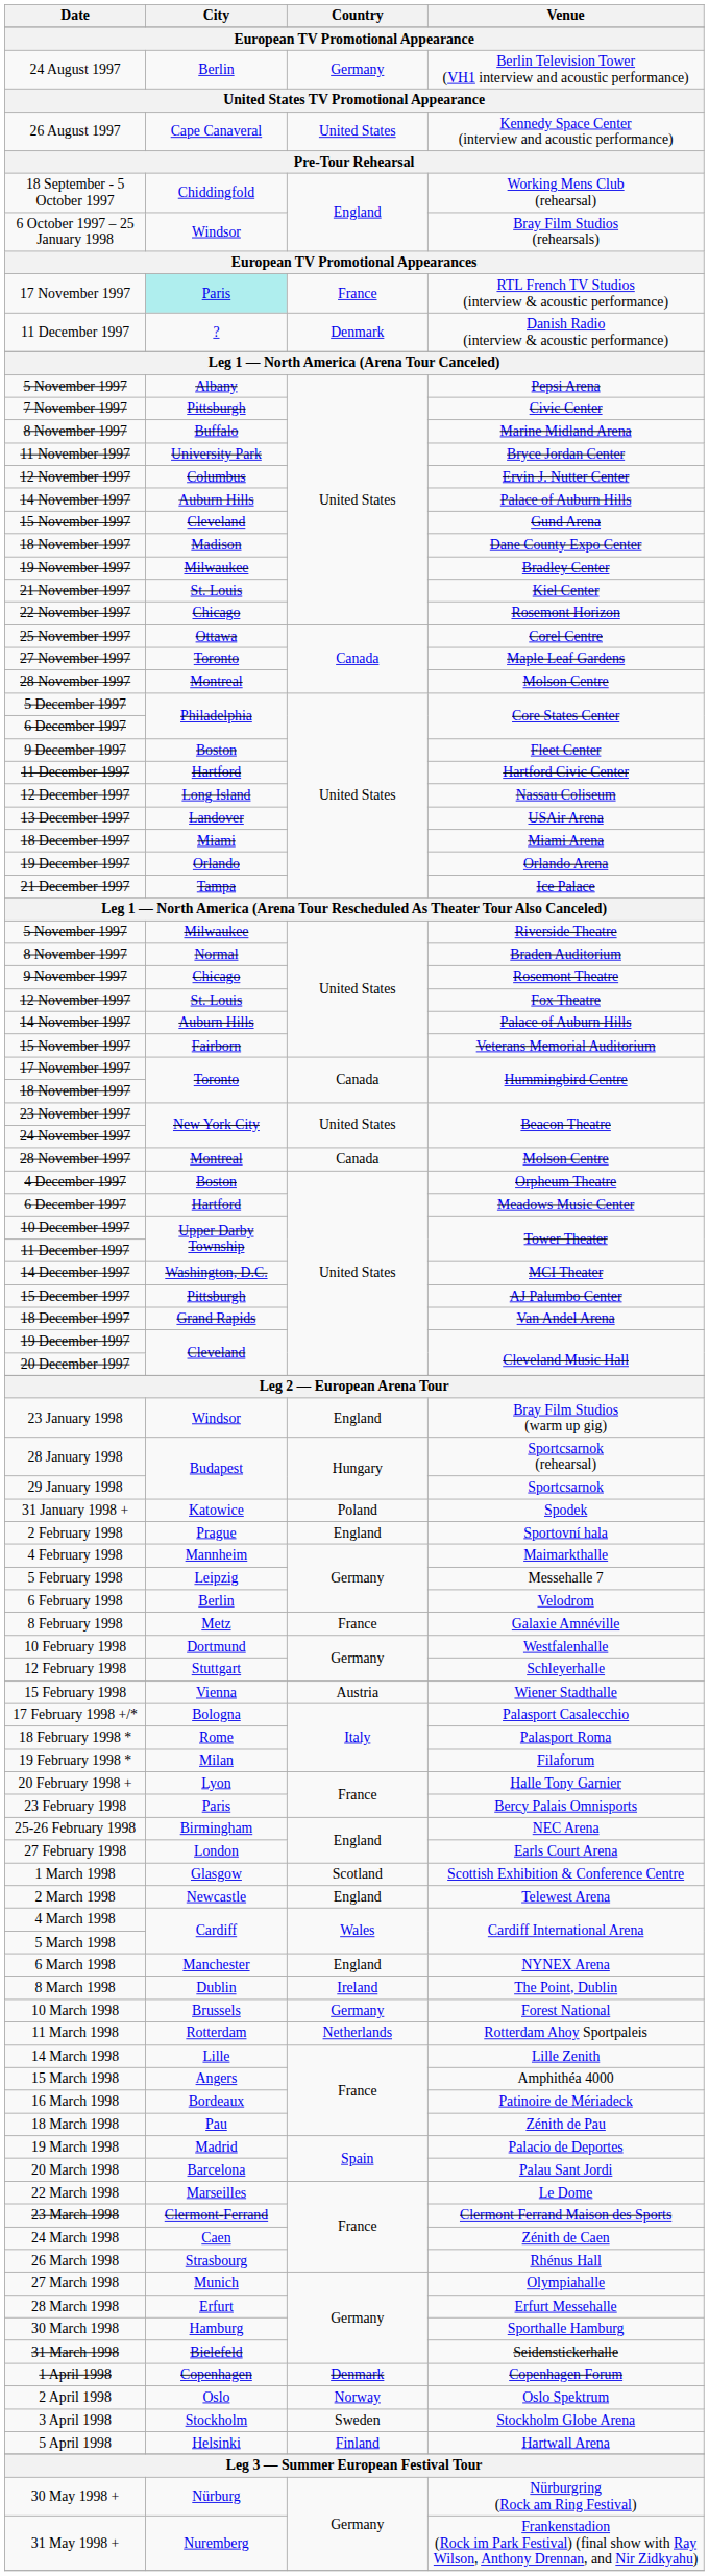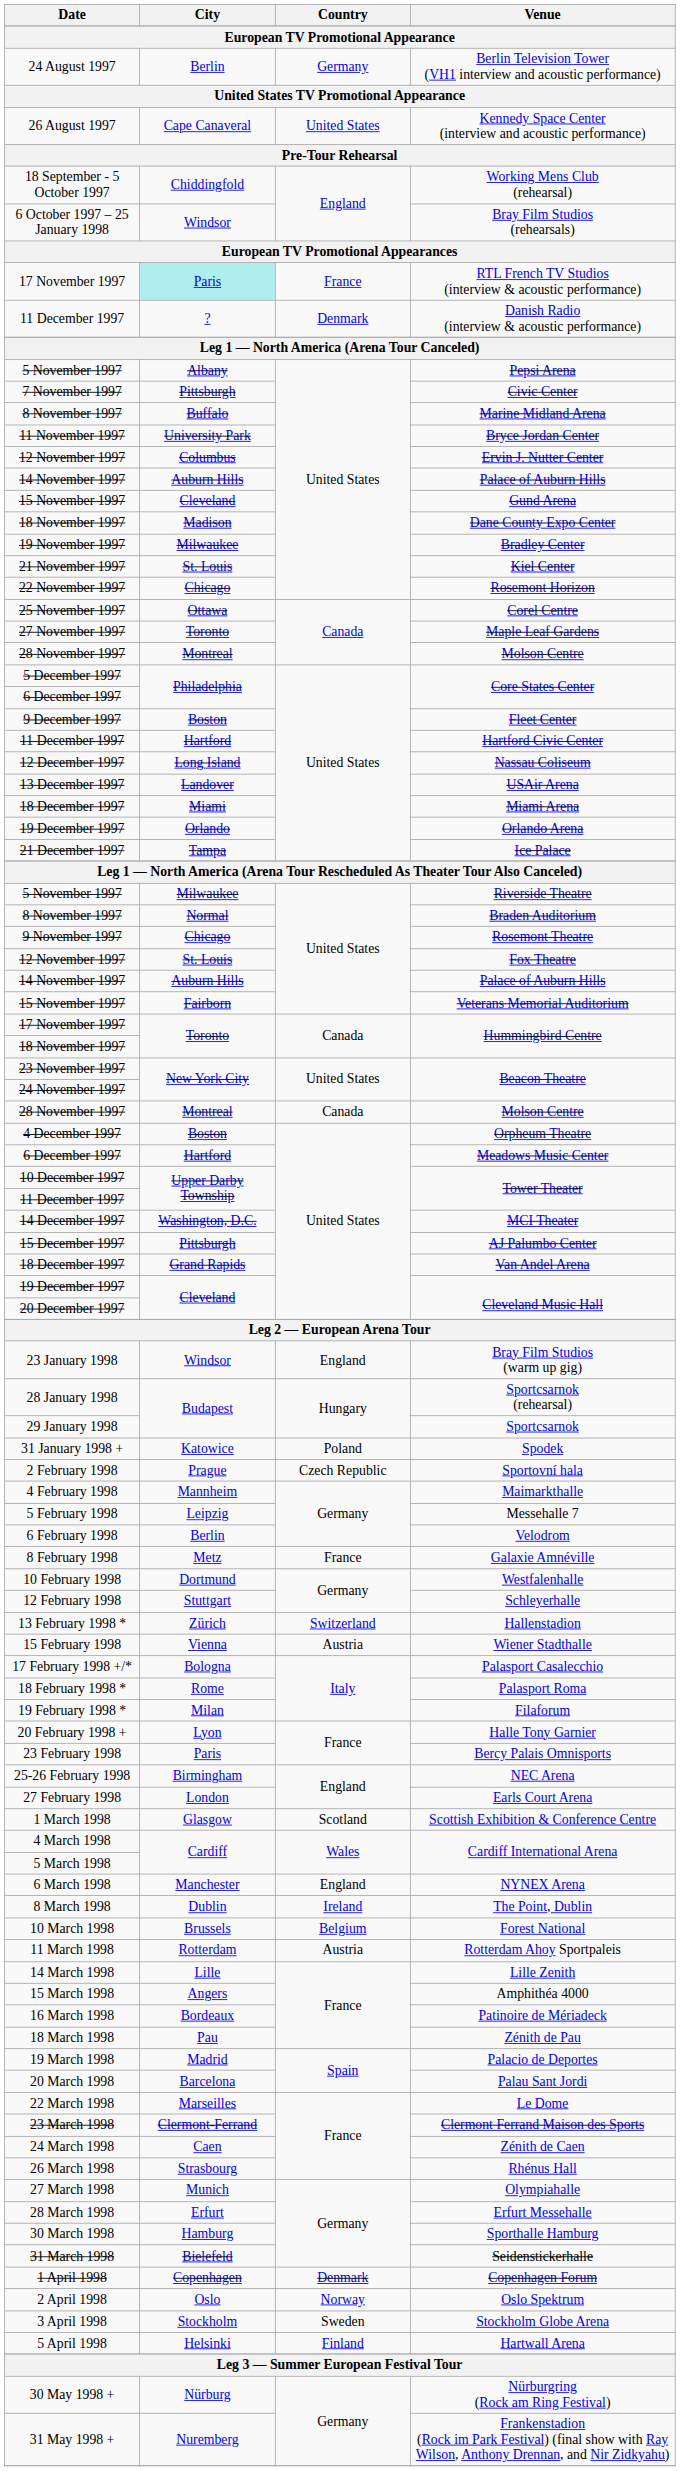 <table class="wikitable" style="text-align:center;">
 <tr>
 <th width="150">Date</th>
 <th width="150">City</th>
 <th width="150">Country</th>
 <th width="300">Venue</th>
 </tr>
 <tr style="background:#ddd;">
 </tr>
 <tr>
 <th colspan="4">European TV Promotional Appearance</th>
 </tr>
 <tr>
 <td>24 August 1997</td>
 <td><a href='#'>Berlin</a></td>
 <td><a href='#'>Germany</a></td>
 <td><a href='#'>Berlin Television Tower</a><br>(<a href='#'>VH1</a> interview and acoustic performance)</td>
 </tr>
 <tr>
 <th colspan="4">United States TV Promotional Appearance</th>
 </tr>
 <tr>
 <td>26 August 1997</td>
 <td><a href='#'>Cape Canaveral</a></td>
 <td><a href='#'>United States</a></td>
 <td><a href='#'>Kennedy Space Center</a><br>(interview and acoustic performance)</td>
 </tr>
 <tr>
 <th colspan="4">Pre-Tour Rehearsal</th>
 </tr>
 <tr>
 <td>18 September - 5 October 1997</td>
 <td><a href='#'>Chiddingfold</a></td>
 <td rowspan="2"><a href='#'>England</a></td>
 <td><a href='#'>Working Mens Club</a><br>(rehearsal)</td>
 </tr>
 <tr>
 <td>6 October 1997 – 25 January 1998</td>
 <td><a href='#'>Windsor</a></td>
 <td><a href='#'>Bray Film Studios</a><br>(rehearsals)</td>
 </tr>
 <tr>
 <th colspan="4">European TV Promotional Appearances</th>
 </tr>
 <tr>
 <td>17 November 1997</td>
 <td style="background: paleturquoise;"><a href='#'>Paris</a></td>
 <td><a href='#'>France</a></td>
 <td><a href='#'>RTL French TV Studios</a><br>(interview & acoustic performance)</td>
 </tr>
 <tr>
 <td>11 December 1997</td>
 <td><a href='#'>?</a></td>
 <td><a href='#'>Denmark</a></td>
 <td><a href='#'>Danish Radio</a><br>(interview & acoustic performance)</td>
 </tr>
 <tr>
 </tr>
 <tr>
 <th colspan="4">Leg 1 — North America (Arena Tour Canceled)</th>
 </tr>
 <tr>
 <td><s>5 November 1997</s></td>
 <td><s><a href='#'>Albany</a></s></td>
 <td rowspan="11">United States</td>
 <td><s><a href='#'>Pepsi Arena</a></s></td>
 </tr>
 <tr>
 <td><s>7 November 1997</s></td>
 <td><s><a href='#'>Pittsburgh</a></s></td>
 <td><s><a href='#'>Civic Center</a></s></td>
 </tr>
 <tr>
 <td><s>8 November 1997</s></td>
 <td><s><a href='#'>Buffalo</a></s></td>
 <td><s><a href='#'>Marine Midland Arena</a></s></td>
 </tr>
 <tr>
 <td><s>11 November 1997</s></td>
 <td><s><a href='#'>University Park</a></s></td>
 <td><s><a href='#'>Bryce Jordan Center</a></s></td>
 </tr>
 <tr>
 <td><s>12 November 1997</s></td>
 <td><s><a href='#'>Columbus</a></s></td>
 <td><s><a href='#'>Ervin J. Nutter Center</a></s></td>
 </tr>
 <tr>
 <td><s>14 November 1997</s></td>
 <td><s><a href='#'>Auburn Hills</a></s></td>
 <td><s><a href='#'>Palace of Auburn Hills</a></s></td>
 </tr>
 <tr>
 <td><s>15 November 1997</s></td>
 <td><s><a href='#'>Cleveland</a></s></td>
 <td><s><a href='#'>Gund Arena</a></s></td>
 </tr>
 <tr>
 <td><s>18 November 1997</s></td>
 <td><s><a href='#'>Madison</a></s></td>
 <td><s><a href='#'>Dane County Expo Center</a></s></td>
 </tr>
 <tr>
 <td><s>19 November 1997</s></td>
 <td><s><a href='#'>Milwaukee</a></s></td>
 <td><s><a href='#'>Bradley Center</a></s></td>
 </tr>
 <tr>
 <td><s>21 November 1997</s></td>
 <td><s><a href='#'>St. Louis</a></s></td>
 <td><s><a href='#'>Kiel Center</a></s></td>
 </tr>
 <tr>
 <td><s>22 November 1997</s></td>
 <td><s><a href='#'>Chicago</a></s></td>
 <td><s><a href='#'>Rosemont Horizon</a></s></td>
 </tr>
 <tr>
 <td><s>25 November 1997</s></td>
 <td><s><a href='#'>Ottawa</a></s></td>
 <td rowspan="3"><a href='#'>Canada</a></td>
 <td><s><a href='#'>Corel Centre</a></s></td>
 </tr>
 <tr>
 <td><s>27 November 1997</s></td>
 <td><s><a href='#'>Toronto</a></s></td>
 <td><s><a href='#'>Maple Leaf Gardens</a></s></td>
 </tr>
 <tr>
 <td><s>28 November 1997</s></td>
 <td><s><a href='#'>Montreal</a></s></td>
 <td><s><a href='#'>Molson Centre</a></s></td>
 </tr>
 <tr>
 <td><s>5 December 1997</s></td>
 <td rowspan="2"><s><a href='#'>Philadelphia</a></s></td>
 <td rowspan="9">United States</td>
 <td rowspan="2"><s><a href='#'>Core States Center</a></s></td>
 </tr>
 <tr>
 <td><s>6 December 1997</s></td>
 </tr>
 <tr>
 <td><s>9 December 1997</s></td>
 <td><s><a href='#'>Boston</a></s></td>
 <td><s><a href='#'>Fleet Center</a></s></td>
 </tr>
 <tr>
 <td><s>11 December 1997</s></td>
 <td><s><a href='#'>Hartford</a></s></td>
 <td><s><a href='#'>Hartford Civic Center</a></s></td>
 </tr>
 <tr>
 <td><s>12 December 1997</s></td>
 <td><s><a href='#'>Long Island</a></s></td>
 <td><s><a href='#'>Nassau Coliseum</a></s></td>
 </tr>
 <tr>
 <td><s>13 December 1997</s></td>
 <td><s><a href='#'>Landover</a></s></td>
 <td><s><a href='#'>USAir Arena</a></s></td>
 </tr>
 <tr>
 <td><s>18 December 1997</s></td>
 <td><s><a href='#'>Miami</a></s></td>
 <td><s><a href='#'>Miami Arena</a></s></td>
 </tr>
 <tr>
 <td><s>19 December 1997</s></td>
 <td><s><a href='#'>Orlando</a></s></td>
 <td><s><a href='#'>Orlando Arena</a></s></td>
 </tr>
 <tr>
 <td><s>21 December 1997</s></td>
 <td><s><a href='#'>Tampa</a></s></td>
 <td><s><a href='#'>Ice Palace</a></s></td>
 </tr>
 <tr>
 </tr>
 <tr>
 <th colspan="4">Leg 1 — North America (Arena Tour Rescheduled As Theater Tour Also Canceled)</th>
 </tr>
 <tr>
 <td><s>5 November 1997</s></td>
 <td><s><a href='#'>Milwaukee</a></s></td>
 <td rowspan="6">United States</td>
 <td><s><a href='#'>Riverside Theatre</a></s></td>
 </tr>
 <tr>
 <td><s>8 November 1997</s></td>
 <td><s><a href='#'>Normal</a></s></td>
 <td><s><a href='#'>Braden Auditorium</a></s></td>
 </tr>
 <tr>
 <td><s>9 November 1997</s></td>
 <td><s><a href='#'>Chicago</a></s></td>
 <td><s><a href='#'>Rosemont Theatre</a></s></td>
 </tr>
 <tr>
 <td><s>12 November 1997</s></td>
 <td><s><a href='#'>St. Louis</a></s></td>
 <td><s><a href='#'>Fox Theatre</a></s></td>
 </tr>
 <tr>
 <td><s>14 November 1997</s></td>
 <td><s><a href='#'>Auburn Hills</a></s></td>
 <td><s><a href='#'>Palace of Auburn Hills</a></s></td>
 </tr>
 <tr>
 <td><s>15 November 1997</s></td>
 <td><s><a href='#'>Fairborn</a></s></td>
 <td><s><a href='#'>Veterans Memorial Auditorium</a></s></td>
 </tr>
 <tr>
 <td><s>17 November 1997</s></td>
 <td rowspan="2"><s><a href='#'>Toronto</a></s></td>
 <td rowspan="2">Canada</td>
 <td rowspan="2"><s><a href='#'>Hummingbird Centre</a></s></td>
 </tr>
 <tr>
 <td><s>18 November 1997</s></td>
 </tr>
 <tr>
 <td><s>23 November 1997</s></td>
 <td rowspan="2"><s><a href='#'>New York City</a></s></td>
 <td rowspan="2">United States</td>
 <td rowspan="2"><s><a href='#'>Beacon Theatre</a></s></td>
 </tr>
 <tr>
 <td><s>24 November 1997</s></td>
 </tr>
 <tr>
 <td><s>28 November 1997</s></td>
 <td><s><a href='#'>Montreal</a></s></td>
 <td>Canada</td>
 <td><s><a href='#'>Molson Centre</a></s></td>
 </tr>
 <tr>
 <td><s>4 December 1997</s></td>
 <td><s><a href='#'>Boston</a></s></td>
 <td rowspan="9">United States</td>
 <td><s><a href='#'>Orpheum Theatre</a></s></td>
 </tr>
 <tr>
 <td><s>6 December 1997</s></td>
 <td><s><a href='#'>Hartford</a></s></td>
 <td><s><a href='#'>Meadows Music Center</a></s></td>
 </tr>
 <tr>
 <td><s>10 December 1997</s></td>
 <td rowspan="2"><s><a href='#'>Upper Darby Township</a></s></td>
 <td rowspan="2"><s><a href='#'>Tower Theater</a></s></td>
 </tr>
 <tr>
 <td><s>11 December 1997</s></td>
 </tr>
 <tr>
 <td><s>14 December 1997</s></td>
 <td><s><a href='#'>Washington, D.C.</a></s></td>
 <td><s><a href='#'>MCI Theater</a></s></td>
 </tr>
 <tr>
 <td><s>15 December 1997</s></td>
 <td><s><a href='#'>Pittsburgh</a></s></td>
 <td><s><a href='#'>AJ Palumbo Center</a></s></td>
 </tr>
 <tr>
 <td><s>18 December 1997</s></td>
 <td><s><a href='#'>Grand Rapids</a></s></td>
 <td><s><a href='#'>Van Andel Arena</a></s></td>
 </tr>
 <tr>
 <td><s>19 December 1997</s></td>
 <td rowspan="2"><s><a href='#'>Cleveland</a></s></td>
 <td rowspan="2"><br><s><a href='#'>Cleveland Music Hall</a></s></td>
 </tr>
 <tr>
 <td><s>20 December 1997</s></td>
 </tr>
 <tr>
 </tr>
 <tr>
 <th colspan="4">Leg 2 — European Arena Tour</th>
 </tr>
 <tr>
 <td>23 January 1998</td>
 <td><a href='#'>Windsor</a></td>
 <td>England</td>
 <td><a href='#'>Bray Film Studios</a><br>(warm up gig)</td>
 </tr>
 <tr>
 <td>28 January 1998</td>
 <td rowspan="2"><a href='#'>Budapest</a></td>
 <td rowspan="2">Hungary</td>
 <td><a href='#'>Sportcsarnok</a><br>(rehearsal)</td>
 </tr>
 <tr>
 <td>29 January 1998</td>
 <td><a href='#'>Sportcsarnok</a></td>
 </tr>
 <tr>
 <td>31 January 1998 +</td>
 <td><a href='#'>Katowice</a></td>
 <td>Poland</td>
 <td><a href='#'>Spodek</a></td>
 </tr>
 <tr>
 <td>2 February 1998</td>
 <td><a href='#'>Prague</a></td>
-<td>England</td>
+<td>Czech Republic</td>
 <td><a href='#'>Sportovní hala</a></td>
 </tr>
 <tr>
 <td>4 February 1998</td>
 <td><a href='#'>Mannheim</a></td>
 <td rowspan=3>Germany</td>
 <td><a href='#'>Maimarkthalle</a></td>
 </tr>
 <tr>
 <td>5 February 1998</td>
 <td><a href='#'>Leipzig</a></td>
 <td>Messehalle 7</td>
 </tr>
 <tr>
 <td>6 February 1998</td>
 <td><a href='#'>Berlin</a></td>
 <td><a href='#'>Velodrom</a></td>
 </tr>
 <tr>
 <td>8 February 1998</td>
 <td><a href='#'>Metz</a></td>
 <td>France</td>
 <td><a href='#'>Galaxie Amnéville</a></td>
 </tr>
 <tr>
 <td>10 February 1998</td>
 <td><a href='#'>Dortmund</a></td>
 <td rowspan=2>Germany</td>
 <td><a href='#'>Westfalenhalle</a></td>
 </tr>
 <tr>
 <td>12 February 1998</td>
 <td><a href='#'>Stuttgart</a></td>
 <td><a href='#'>Schleyerhalle</a></td>
+</tr>
+<tr>
+<td>13 February 1998 *</td>
+<td><a href='#'>Zürich</a></td>
+<td><a href='#'>Switzerland</a></td>
+<td><a href='#'>Hallenstadion</a></td>
 </tr>
 <tr>
 <td>15 February 1998</td>
 <td><a href='#'>Vienna</a></td>
 <td>Austria</td>
 <td><a href='#'>Wiener Stadthalle</a></td>
 </tr>
 <tr>
 <td>17 February 1998 +/*</td>
 <td><a href='#'>Bologna</a></td>
 <td rowspan=3><a href='#'>Italy</a></td>
 <td><a href='#'>Palasport Casalecchio</a></td>
 </tr>
 <tr>
 <td>18 February 1998 *</td>
 <td><a href='#'>Rome</a></td>
 <td><a href='#'>Palasport Roma</a></td>
 </tr>
 <tr>
 <td>19 February 1998 *</td>
 <td><a href='#'>Milan</a></td>
 <td><a href='#'>Filaforum</a></td>
 </tr>
 <tr>
 <td>20 February 1998 +</td>
 <td><a href='#'>Lyon</a></td>
 <td rowspan=2>France</td>
 <td><a href='#'>Halle Tony Garnier</a></td>
 </tr>
 <tr>
 <td>23 February 1998</td>
 <td><a href='#'>Paris</a></td>
 <td><a href='#'>Bercy Palais Omnisports</a></td>
 </tr>
 <tr>
 <td>25-26 February 1998</td>
 <td><a href='#'>Birmingham</a></td>
 <td rowspan=2>England</td>
 <td><a href='#'>NEC Arena</a></td>
 </tr>
 <tr>
 <td>27 February 1998</td>
 <td><a href='#'>London</a></td>
 <td><a href='#'>Earls Court Arena</a></td>
 </tr>
 <tr>
 <td>1 March 1998</td>
 <td><a href='#'>Glasgow</a></td>
 <td>Scotland</td>
 <td><a href='#'>Scottish Exhibition & Conference Centre</a></td>
 </tr>
 <tr>
-<td>2 March 1998</td>
-<td><a href='#'>Newcastle</a></td>
-<td>England</td>
-<td><a href='#'>Telewest Arena</a></td>
-</tr>
-<tr>
 <td>4 March 1998</td>
 <td rowspan=2><a href='#'>Cardiff</a></td>
 <td rowspan=2><a href='#'>Wales</a></td>
 <td rowspan=2><a href='#'>Cardiff International Arena</a></td>
 </tr>
 <tr>
 <td>5 March 1998</td>
 </tr>
 <tr>
 <td>6 March 1998</td>
 <td><a href='#'>Manchester</a></td>
 <td>England</td>
 <td><a href='#'>NYNEX Arena</a></td>
 </tr>
 <tr>
 <td>8 March 1998</td>
 <td><a href='#'>Dublin</a></td>
 <td><a href='#'>Ireland</a></td>
 <td><a href='#'>The Point, Dublin</a></td>
 </tr>
 <tr>
 <td>10 March 1998</td>
 <td><a href='#'>Brussels</a></td>
-<td><a href='#'>Germany</a></td>
+<td><a href='#'>Belgium</a></td>
 <td><a href='#'>Forest National</a></td>
 </tr>
 <tr>
 <td>11 March 1998</td>
 <td><a href='#'>Rotterdam</a></td>
-<td><a href='#'>Netherlands</a></td>
+<td>Austria</td>
 <td><a href='#'>Rotterdam Ahoy</a> Sportpaleis</td>
 </tr>
 <tr>
 <td>14 March 1998</td>
 <td><a href='#'>Lille</a></td>
 <td rowspan=4>France</td>
 <td><a href='#'>Lille Zenith</a></td>
 </tr>
 <tr>
 <td>15 March 1998</td>
 <td><a href='#'>Angers</a></td>
 <td>Amphithéa 4000</td>
 </tr>
 <tr>
 <td>16 March 1998</td>
 <td><a href='#'>Bordeaux</a></td>
 <td><a href='#'>Patinoire de Mériadeck</a></td>
 </tr>
 <tr>
 <td>18 March 1998</td>
 <td><a href='#'>Pau</a></td>
 <td><a href='#'>Zénith de Pau</a></td>
 </tr>
 <tr>
 <td>19 March 1998</td>
 <td><a href='#'>Madrid</a></td>
 <td rowspan=2><a href='#'>Spain</a></td>
 <td><a href='#'>Palacio de Deportes</a></td>
 </tr>
 <tr>
 <td>20 March 1998</td>
 <td><a href='#'>Barcelona</a></td>
 <td><a href='#'>Palau Sant Jordi</a></td>
 </tr>
 <tr>
 <td>22 March 1998</td>
 <td><a href='#'>Marseilles</a></td>
 <td rowspan=4>France</td>
 <td><a href='#'>Le Dome</a></td>
 </tr>
 <tr>
 <td><s>23 March 1998</s></td>
 <td><s><a href='#'>Clermont-Ferrand</a></s></td>
 <td><s><a href='#'>Clermont Ferrand Maison des Sports</a></s></td>
 </tr>
 <tr>
 <td>24 March 1998</td>
 <td><a href='#'>Caen</a></td>
 <td><a href='#'>Zénith de Caen</a></td>
 </tr>
 <tr>
 <td>26 March 1998</td>
 <td><a href='#'>Strasbourg</a></td>
 <td><a href='#'>Rhénus Hall</a></td>
 </tr>
 <tr>
 <td>27 March 1998</td>
 <td><a href='#'>Munich</a></td>
 <td rowspan=4>Germany</td>
 <td><a href='#'>Olympiahalle</a></td>
 </tr>
 <tr>
 <td>28 March 1998</td>
 <td><a href='#'>Erfurt</a></td>
 <td><a href='#'>Erfurt Messehalle</a></td>
 </tr>
 <tr>
 <td>30 March 1998</td>
 <td><a href='#'>Hamburg</a></td>
 <td><a href='#'>Sporthalle Hamburg</a></td>
 </tr>
 <tr>
 <td><s>31 March 1998</s></td>
 <td><s><a href='#'>Bielefeld</a></s></td>
 <td><s>Seidenstickerhalle</s></td>
 </tr>
 <tr>
 <td><s>1 April 1998</s></td>
 <td><s><a href='#'>Copenhagen</a></s></td>
 <td><s><a href='#'>Denmark</a></s></td>
 <td><s><a href='#'>Copenhagen Forum</a></s></td>
 </tr>
 <tr>
 <td>2 April 1998</td>
 <td><a href='#'>Oslo</a></td>
 <td><a href='#'>Norway</a></td>
 <td><a href='#'>Oslo Spektrum</a></td>
 </tr>
 <tr>
 <td>3 April 1998</td>
 <td><a href='#'>Stockholm</a></td>
 <td>Sweden</td>
 <td><a href='#'>Stockholm Globe Arena</a></td>
 </tr>
 <tr>
 <td>5 April 1998</td>
 <td><a href='#'>Helsinki</a></td>
 <td><a href='#'>Finland</a></td>
 <td><a href='#'>Hartwall Arena</a></td>
 </tr>
 <tr>
 </tr>
 <tr>
 <th colspan="4">Leg 3 — Summer European Festival Tour</th>
 </tr>
 <tr>
 <td>30 May 1998 +</td>
 <td><a href='#'>Nürburg</a></td>
 <td rowspan=2>Germany</td>
 <td><a href='#'>Nürburgring</a><br>(<a href='#'>Rock am Ring Festival</a>)</td>
 </tr>
 <tr>
 <td>31 May 1998 +</td>
 <td><a href='#'>Nuremberg</a></td>
 <td><a href='#'>Frankenstadion</a><br>(<a href='#'>Rock im Park Festival</a>) (final show with <a href='#'>Ray Wilson</a>, <a href='#'>Anthony Drennan</a>, and <a href='#'>Nir Zidkyahu</a>)</td>
 </tr>
 <tr>
 </tr>
 </table>
